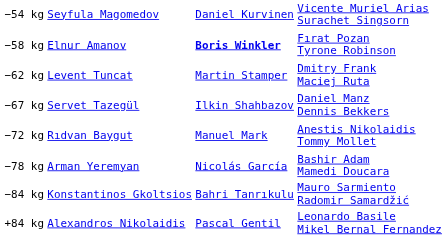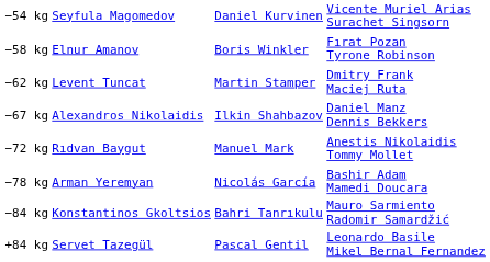 <table>
 <tr>
 <td>−54 kg</td>
 <td> <a href='#'>Seyfula Magomedov</a></td>
 <td> <a href='#'>Daniel Kurvinen</a></td>
 <td> <a href='#'>Vicente Muriel Arias</a> <br>  <a href='#'>Surachet Singsorn</a></td>
 </tr>
 <tr>
 </tr>
 <tr>
 <td>−58 kg</td>
 <td> <a href='#'>Elnur Amanov</a></td>
-<td><strong> <a href='#'>Boris Winkler</a></strong></td>
+<td> <a href='#'>Boris Winkler</a></td>
 <td> <a href='#'>Fırat Pozan</a> <br>  <a href='#'>Tyrone Robinson</a></td>
 </tr>
 <tr>
 </tr>
 <tr>
 <td>−62 kg</td>
 <td> <a href='#'>Levent Tuncat</a></td>
 <td> <a href='#'>Martin Stamper</a></td>
 <td> <a href='#'>Dmitry Frank</a> <br>  <a href='#'>Maciej Ruta</a></td>
 </tr>
 <tr>
 </tr>
 <tr>
 <td>−67 kg</td>
-<td> <a href='#'>Servet Tazegül</a></td>
+<td> <a href='#'>Alexandros Nikolaidis</a></td>
 <td> <a href='#'>Ilkin Shahbazov</a></td>
 <td> <a href='#'>Daniel Manz</a> <br>  <a href='#'>Dennis Bekkers</a></td>
 </tr>
 <tr>
 </tr>
 <tr>
 <td>−72 kg</td>
 <td> <a href='#'>Rıdvan Baygut</a></td>
 <td> <a href='#'>Manuel Mark</a></td>
 <td> <a href='#'>Anestis Nikolaidis</a> <br>  <a href='#'>Tommy Mollet</a></td>
 </tr>
 <tr>
 </tr>
 <tr>
 <td>−78 kg</td>
 <td> <a href='#'>Arman Yeremyan</a></td>
 <td> <a href='#'>Nicolás García</a></td>
 <td> <a href='#'>Bashir Adam</a> <br>  <a href='#'>Mamedi Doucara</a></td>
 </tr>
 <tr>
 <td>−84 kg</td>
 <td> <a href='#'>Konstantinos Gkoltsios</a></td>
 <td> <a href='#'>Bahri Tanrıkulu</a></td>
 <td> <a href='#'>Mauro Sarmiento</a> <br>  <a href='#'>Radomir Samardžić</a></td>
 </tr>
 <tr>
 <td>+84 kg</td>
-<td> <a href='#'>Alexandros Nikolaidis</a></td>
+<td> <a href='#'>Servet Tazegül</a></td>
 <td> <a href='#'>Pascal Gentil</a></td>
 <td> <a href='#'>Leonardo Basile</a> <br>  <a href='#'>Mikel Bernal Fernandez</a></td>
 </tr>
 <tr>
 </tr>
 </table>
